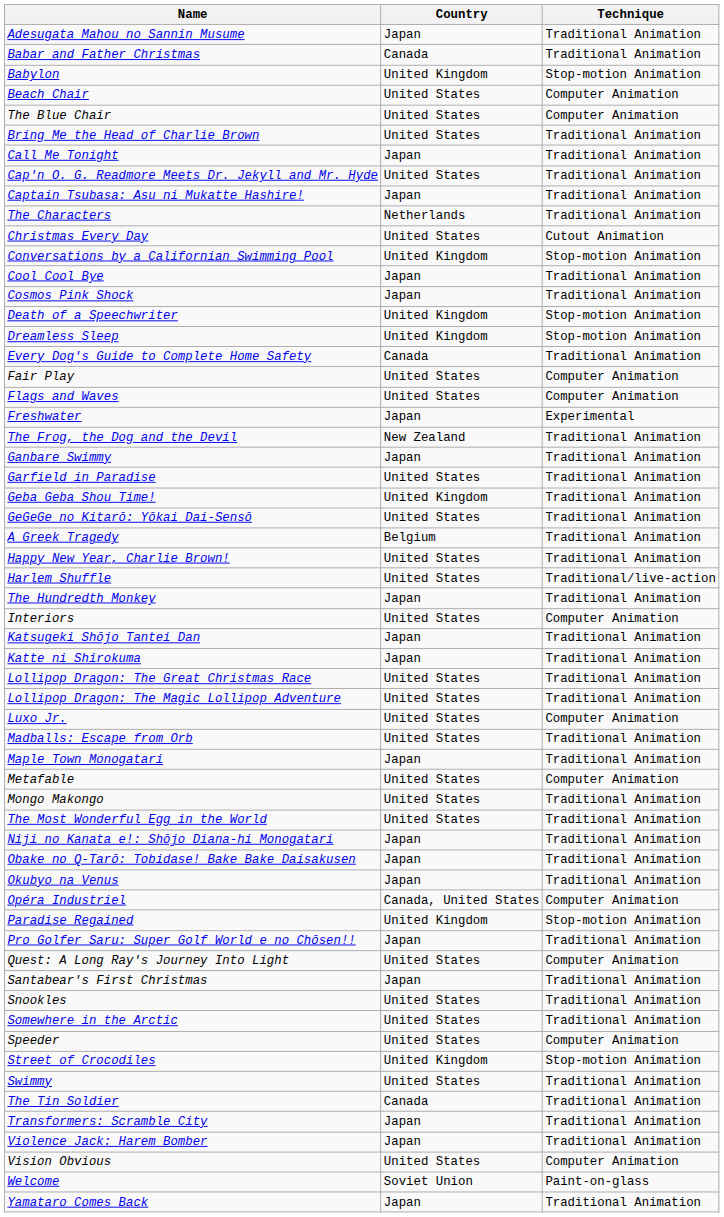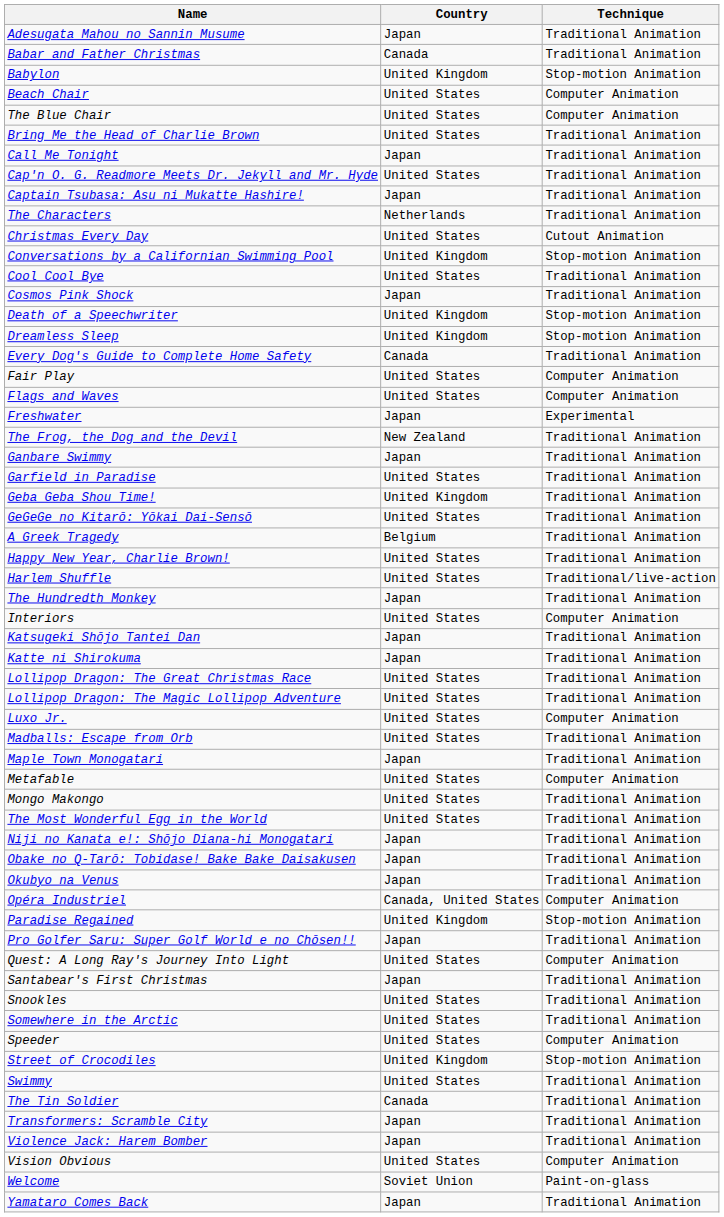 <table class="wikitable sortable">
 <tr>
 <th>Name</th>
 <th>Country</th>
 <th>Technique</th>
 </tr>
 <tr>
 <td><em><a href='#'>Adesugata Mahou no Sannin Musume</a></em></td>
 <td>Japan</td>
 <td>Traditional Animation</td>
 </tr>
 <tr>
 <td><em><a href='#'>Babar and Father Christmas</a></em></td>
 <td>Canada</td>
 <td>Traditional Animation</td>
 </tr>
 <tr>
 <td><em><a href='#'>Babylon</a></em></td>
 <td>United Kingdom</td>
 <td>Stop-motion Animation</td>
 </tr>
 <tr>
 <td><em><a href='#'>Beach Chair</a></em></td>
 <td>United States</td>
 <td>Computer Animation</td>
 </tr>
 <tr>
 <td><em>The Blue Chair</em></td>
 <td>United States</td>
 <td>Computer Animation</td>
 </tr>
 <tr>
 <td><em><a href='#'>Bring Me the Head of Charlie Brown</a></em></td>
 <td>United States</td>
 <td>Traditional Animation</td>
 </tr>
 <tr>
 <td><em><a href='#'>Call Me Tonight</a></em></td>
 <td>Japan</td>
 <td>Traditional Animation</td>
 </tr>
 <tr>
 <td><em><a href='#'>Cap'n O. G. Readmore Meets Dr. Jekyll and Mr. Hyde</a></em></td>
 <td>United States</td>
 <td>Traditional Animation</td>
 </tr>
 <tr>
 <td><em><a href='#'>Captain Tsubasa: Asu ni Mukatte Hashire!</a></em></td>
 <td>Japan</td>
 <td>Traditional Animation</td>
 </tr>
 <tr>
 <td><em><a href='#'>The Characters</a></em></td>
 <td>Netherlands</td>
 <td>Traditional Animation</td>
 </tr>
 <tr>
 <td><em><a href='#'>Christmas Every Day</a></em></td>
 <td>United States</td>
 <td>Cutout Animation</td>
 </tr>
 <tr>
 <td><em><a href='#'>Conversations by a Californian Swimming Pool</a></em></td>
 <td>United Kingdom</td>
 <td>Stop-motion Animation</td>
 </tr>
 <tr>
 <td><em><a href='#'>Cool Cool Bye</a></em></td>
-<td>Japan</td>
+<td>United States</td>
 <td>Traditional Animation</td>
 </tr>
 <tr>
 <td><em><a href='#'>Cosmos Pink Shock</a></em></td>
 <td>Japan</td>
 <td>Traditional Animation</td>
 </tr>
 <tr>
 <td><em><a href='#'>Death of a Speechwriter</a></em></td>
 <td>United Kingdom</td>
 <td>Stop-motion Animation</td>
 </tr>
 <tr>
 <td><em><a href='#'>Dreamless Sleep</a></em></td>
 <td>United Kingdom</td>
 <td>Stop-motion Animation</td>
 </tr>
 <tr>
 <td><em><a href='#'>Every Dog's Guide to Complete Home Safety</a></em></td>
 <td>Canada</td>
 <td>Traditional Animation</td>
 </tr>
 <tr>
 <td><em>Fair Play</em></td>
 <td>United States</td>
 <td>Computer Animation</td>
 </tr>
 <tr>
 <td><em><a href='#'>Flags and Waves</a></em></td>
 <td>United States</td>
 <td>Computer Animation</td>
 </tr>
 <tr>
 <td><em><a href='#'>Freshwater</a></em></td>
 <td>Japan</td>
 <td>Experimental</td>
 </tr>
 <tr>
 <td><em><a href='#'>The Frog, the Dog and the Devil</a></em></td>
 <td>New Zealand</td>
 <td>Traditional Animation</td>
 </tr>
 <tr>
 <td><em><a href='#'>Ganbare Swimmy</a></em></td>
 <td>Japan</td>
 <td>Traditional Animation</td>
 </tr>
 <tr>
 <td><em><a href='#'>Garfield in Paradise</a></em></td>
 <td>United States</td>
 <td>Traditional Animation</td>
 </tr>
 <tr>
 <td><em><a href='#'>Geba Geba Shou Time!</a></em></td>
 <td>United Kingdom</td>
 <td>Traditional Animation</td>
 </tr>
 <tr>
 <td><em><a href='#'>GeGeGe no Kitarō: Yōkai Dai-Sensō</a></em></td>
 <td>United States</td>
 <td>Traditional Animation</td>
 </tr>
 <tr>
 <td><em><a href='#'>A Greek Tragedy</a></em></td>
 <td>Belgium</td>
 <td>Traditional Animation</td>
 </tr>
 <tr>
 <td><em><a href='#'>Happy New Year, Charlie Brown!</a></em></td>
 <td>United States</td>
 <td>Traditional Animation</td>
 </tr>
 <tr>
 <td><em><a href='#'>Harlem Shuffle</a></em></td>
 <td>United States</td>
 <td>Traditional/live-action</td>
 </tr>
 <tr>
 <td><em><a href='#'>The Hundredth Monkey</a></em></td>
 <td>Japan</td>
 <td>Traditional Animation</td>
 </tr>
 <tr>
 <td><em>Interiors</em></td>
 <td>United States</td>
 <td>Computer Animation</td>
 </tr>
 <tr>
 <td><em><a href='#'>Katsugeki Shōjo Tantei Dan</a></em></td>
 <td>Japan</td>
 <td>Traditional Animation</td>
 </tr>
 <tr>
 <td><em><a href='#'>Katte ni Shirokuma</a></em></td>
 <td>Japan</td>
 <td>Traditional Animation</td>
 </tr>
 <tr>
 <td><em><a href='#'>Lollipop Dragon: The Great Christmas Race</a></em></td>
 <td>United States</td>
 <td>Traditional Animation</td>
 </tr>
 <tr>
 <td><em><a href='#'>Lollipop Dragon: The Magic Lollipop Adventure</a></em></td>
 <td>United States</td>
 <td>Traditional Animation</td>
 </tr>
 <tr>
 <td><em><a href='#'>Luxo Jr.</a></em></td>
 <td>United States</td>
 <td>Computer Animation</td>
 </tr>
 <tr>
 <td><em><a href='#'>Madballs: Escape from Orb</a></em></td>
 <td>United States</td>
 <td>Traditional Animation</td>
 </tr>
 <tr>
 <td><em><a href='#'>Maple Town Monogatari</a></em></td>
 <td>Japan</td>
 <td>Traditional Animation</td>
 </tr>
 <tr>
 <td><em>Metafable</em></td>
 <td>United States</td>
 <td>Computer Animation</td>
 </tr>
 <tr>
 <td><em>Mongo Makongo</em></td>
 <td>United States</td>
 <td>Traditional Animation</td>
 </tr>
 <tr>
 <td><em><a href='#'>The Most Wonderful Egg in the World</a></em></td>
 <td>United States</td>
 <td>Traditional Animation</td>
 </tr>
 <tr>
 <td><em><a href='#'>Niji no Kanata e!: Shōjo Diana-hi Monogatari</a></em></td>
 <td>Japan</td>
 <td>Traditional Animation</td>
 </tr>
 <tr>
 <td><em><a href='#'>Obake no Q-Tarō: Tobidase! Bake Bake Daisakusen</a></em></td>
 <td>Japan</td>
 <td>Traditional Animation</td>
 </tr>
 <tr>
 <td><em><a href='#'>Okubyo na Venus</a></em></td>
 <td>Japan</td>
 <td>Traditional Animation</td>
 </tr>
 <tr>
 <td><em><a href='#'>Opéra Industriel</a></em></td>
 <td>Canada, United States</td>
 <td>Computer Animation</td>
 </tr>
 <tr>
 <td><em><a href='#'>Paradise Regained</a></em></td>
 <td>United Kingdom</td>
 <td>Stop-motion Animation</td>
 </tr>
 <tr>
 <td><em><a href='#'>Pro Golfer Saru: Super Golf World e no Chōsen!!</a></em></td>
 <td>Japan</td>
 <td>Traditional Animation</td>
 </tr>
 <tr>
 <td><em>Quest: A Long Ray's Journey Into Light</em></td>
 <td>United States</td>
 <td>Computer Animation</td>
 </tr>
 <tr>
 <td><em>Santabear's First Christmas</em></td>
 <td>Japan</td>
 <td>Traditional Animation</td>
 </tr>
 <tr>
 <td><em>Snookles</em></td>
 <td>United States</td>
 <td>Traditional Animation</td>
 </tr>
 <tr>
 <td><em><a href='#'>Somewhere in the Arctic</a></em></td>
 <td>United States</td>
 <td>Traditional Animation</td>
 </tr>
 <tr>
 <td><em>Speeder</em></td>
 <td>United States</td>
 <td>Computer Animation</td>
 </tr>
 <tr>
 <td><em><a href='#'>Street of Crocodiles</a></em></td>
 <td>United Kingdom</td>
 <td>Stop-motion Animation</td>
 </tr>
 <tr>
 <td><em><a href='#'>Swimmy</a></em></td>
 <td>United States</td>
 <td>Traditional Animation</td>
 </tr>
 <tr>
 <td><em><a href='#'>The Tin Soldier</a></em></td>
 <td>Canada</td>
 <td>Traditional Animation</td>
 </tr>
 <tr>
 <td><em><a href='#'>Transformers: Scramble City</a></em></td>
 <td>Japan</td>
 <td>Traditional Animation</td>
 </tr>
 <tr>
 <td><em><a href='#'>Violence Jack: Harem Bomber</a></em></td>
 <td>Japan</td>
 <td>Traditional Animation</td>
 </tr>
 <tr>
 <td><em>Vision Obvious</em></td>
 <td>United States</td>
 <td>Computer Animation</td>
 </tr>
 <tr>
 <td><em><a href='#'>Welcome</a></em></td>
 <td>Soviet Union</td>
 <td>Paint-on-glass</td>
 </tr>
 <tr>
 <td><em><a href='#'>Yamataro Comes Back</a></em></td>
 <td>Japan</td>
 <td>Traditional Animation</td>
 </tr>
 </table>
